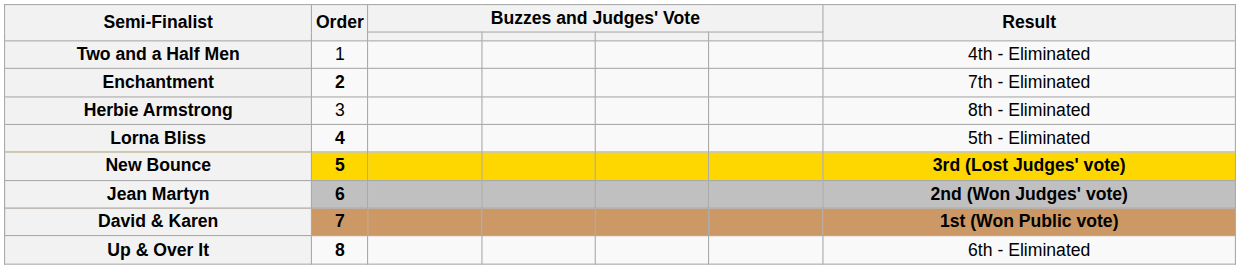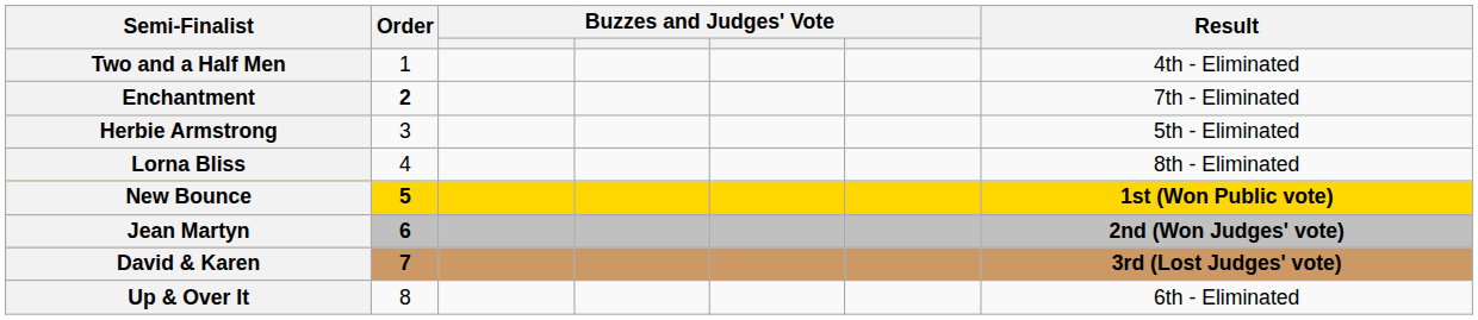 <table class="wikitable plainrowheaders sortable" style="text-align:center;">
 <tr>
 <th rowspan=2 class="unsortable" style="width:17em;">Semi-Finalist</th>
 <th rowspan=2 style="width:1em;">Order</th>
 <th colspan=4 class="unsortable" style="width:24em;">Buzzes and Judges' Vote</th>
 <th rowspan=2 style="width:23em;">Result </th>
 </tr>
 <tr>
 <th scope="col" class="unsortable" style="width:6em;"></th>
 <th scope="col" class="unsortable" style="width:6em;"></th>
 <th scope="col" class="unsortable" style="width:6em;"></th>
 <th scope="col" class="unsortable" style="width:6em;"></th>
 </tr>
 <tr>
 <th scope="row">Two and a Half Men</th>
 <td>1</td>
 <td style="text-align:center;"></td>
 <td style="text-align:center;"></td>
 <td style="text-align:center;"></td>
 <td style="text-align:center;"></td>
 <td>4th - Eliminated</td>
 </tr>
 <tr>
 <th scope="row">Enchantment</th>
 <td><strong>2</strong></td>
 <td style="text-align:center;"></td>
 <td style="text-align:center;"></td>
 <td style="text-align:center;"></td>
 <td style="text-align:center;"></td>
 <td>7th - Eliminated</td>
 </tr>
 <tr>
 <th scope="row">Herbie Armstrong</th>
 <td>3</td>
 <td style="text-align:center;"></td>
 <td style="text-align:center;"></td>
 <td style="text-align:center;"></td>
 <td style="text-align:center;"></td>
-<td>8th - Eliminated</td>
+<td>5th - Eliminated</td>
 </tr>
 <tr>
 <th scope="row">Lorna Bliss</th>
-<td><strong>4</strong></td>
+<td>4</td>
 <td style="text-align:center;"></td>
 <td style="text-align:center;"></td>
 <td style="text-align:center;"></td>
 <td style="text-align:center;"></td>
-<td>5th - Eliminated</td>
+<td>8th - Eliminated</td>
 </tr>
 <tr bgcolor=gold>
 <th scope="row"><strong>New Bounce</strong></th>
 <td><strong>5</strong></td>
 <td style="text-align:center;"></td>
 <td style="text-align:center;"></td>
 <td style="text-align:center;"></td>
 <td style="text-align:center;"></td>
-<td><strong>3rd (Lost Judges' vote)</strong></td>
+<td><strong>1st (Won Public vote)</strong></td>
 </tr>
 <tr bgcolor=silver>
 <th scope="row"><strong>Jean Martyn</strong></th>
 <td><strong>6</strong></td>
 <td align="center"></td>
 <td align="center"></td>
 <td align="center"></td>
 <td align="center"></td>
 <td><strong>2nd (Won Judges' vote)</strong></td>
 </tr>
 <tr bgcolor=#c96>
 <th scope="row"><strong>David & Karen</strong></th>
 <td><strong>7</strong></td>
 <td style="text-align:center;"></td>
 <td style="text-align:center;"></td>
 <td style="text-align:center;"></td>
 <td style="text-align:center;"></td>
-<td><strong>1st (Won Public vote)</strong></td>
+<td><strong>3rd (Lost Judges' vote)</strong></td>
 </tr>
 <tr>
 <th scope="row">Up & Over It</th>
-<td><strong>8</strong></td>
+<td>8</td>
 <td style="text-align:center;"></td>
 <td style="text-align:center;"></td>
 <td style="text-align:center;"></td>
 <td style="text-align:center;"></td>
 <td>6th - Eliminated</td>
 </tr>
 </table>
